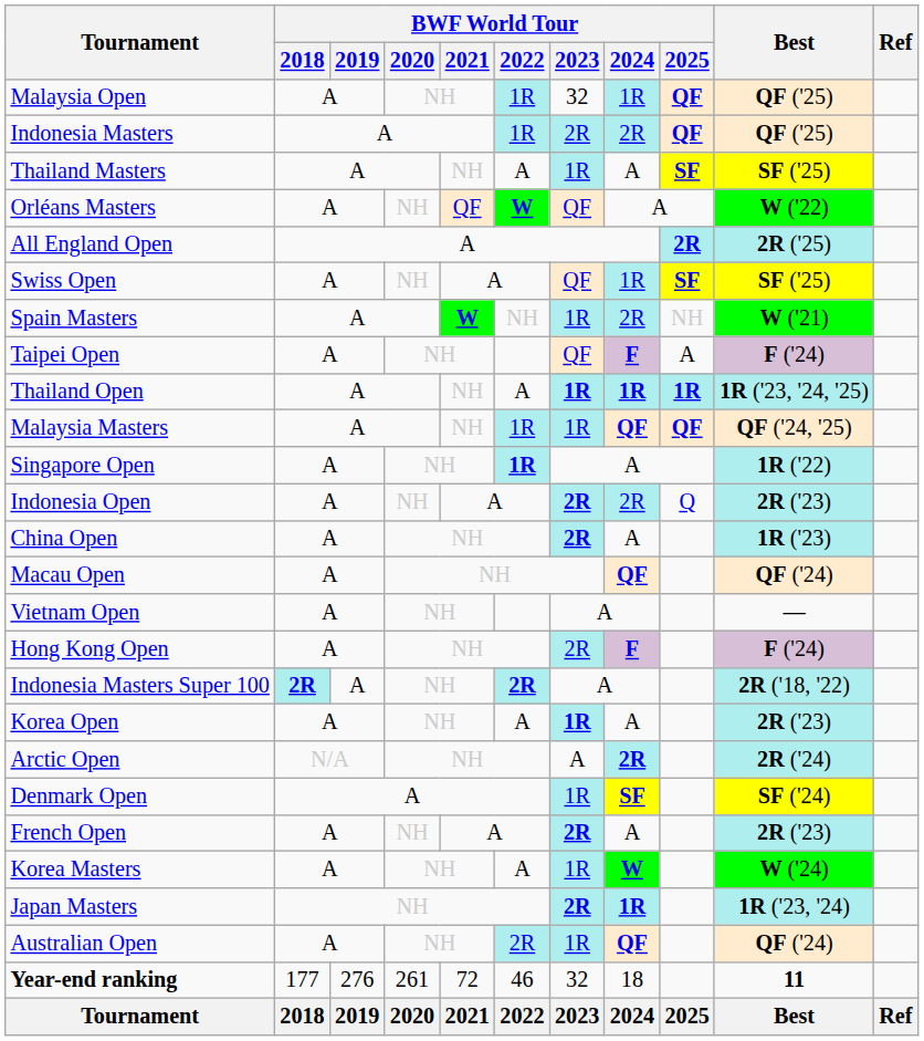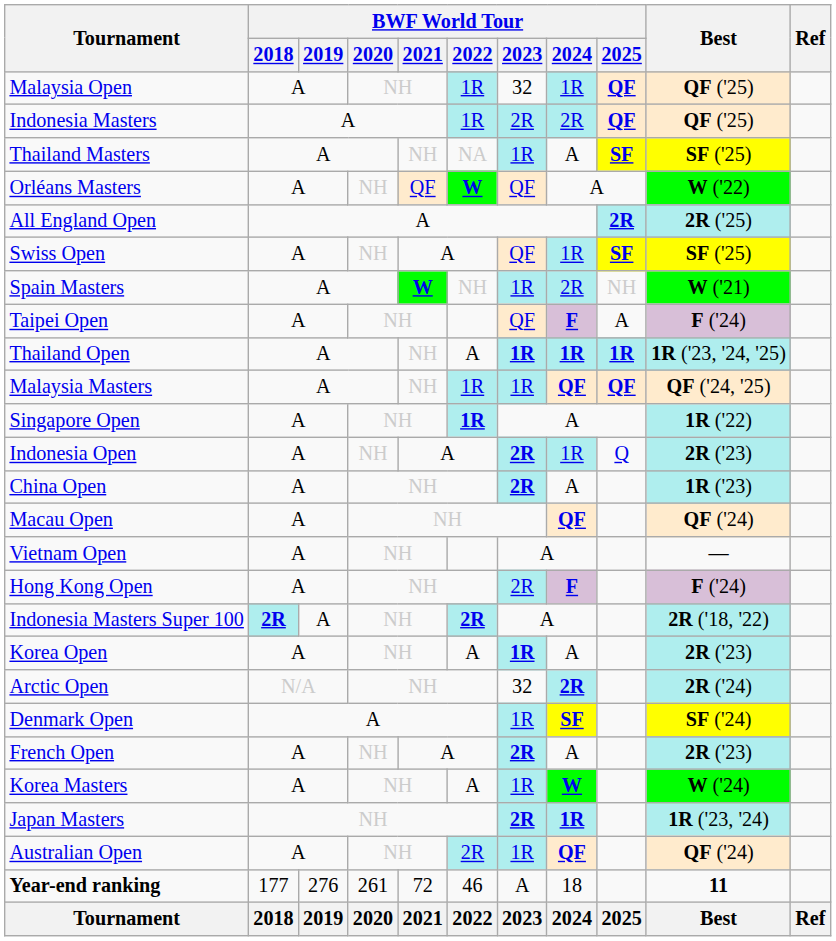 <table class="wikitable" style="font-size: 90%; text-align:center">
 <tr>
 <th rowspan="2">Tournament</th>
 <th colspan="8"><a href='#'>BWF World Tour</a></th>
 <th rowspan="2">Best</th>
 <th rowspan="2">Ref</th>
 </tr>
 <tr>
 <th><a href='#'>2018</a></th>
 <th><a href='#'>2019</a></th>
 <th><a href='#'>2020</a></th>
 <th><a href='#'>2021</a></th>
 <th><a href='#'>2022</a></th>
 <th><a href='#'>2023</a></th>
 <th><a href='#'>2024</a></th>
 <th><a href='#'>2025</a></th>
 </tr>
 <tr>
 <td align=left><a href='#'>Malaysia Open</a></td>
 <td colspan="2">A</td>
 <td colspan="2" style=color:#ccc>NH</td>
 <td bgcolor=AFEEEE><a href='#'>1R</a></td>
 <td 2023;>32</td>
 <td bgcolor=AFEEEE><a href='#'>1R</a></td>
 <td bgcolor=FFEBCD><strong><a href='#'>QF</a></strong></td>
 <td bgcolor=FFEBCD><strong>QF</strong> ('25)</td>
 <td></td>
 </tr>
 <tr>
 <td align=left><a href='#'>Indonesia Masters</a></td>
 <td colspan="4">A</td>
 <td bgcolor=AFEEEE><a href='#'>1R</a></td>
 <td bgcolor=AFEEEE><a href='#'>2R</a></td>
 <td bgcolor=AFEEEE><a href='#'>2R</a></td>
 <td bgcolor=FFEBCD><strong><a href='#'>QF</a></strong></td>
 <td bgcolor=FFEBCD><strong>QF</strong> ('25)</td>
 <td></td>
 </tr>
 <tr>
 <td align=left><a href='#'>Thailand Masters</a></td>
 <td colspan="3">A</td>
 <td 2021; style=color:#ccc>NH</td>
-<td>A</td>
+<td 2022; style=color:#ccc>NA</td>
 <td bgcolor=AFEEEE><a href='#'>1R</a></td>
 <td>A</td>
 <td bgcolor=FFFF00><strong><a href='#'>SF</a></strong></td>
 <td bgcolor=FFFF00><strong>SF</strong> ('25)</td>
 <td></td>
 </tr>
 <tr>
 <td align=left><a href='#'>Orléans Masters</a></td>
 <td colspan="2">A</td>
 <td style=color:#ccc>NH</td>
 <td bgcolor=FFEBCD><a href='#'>QF</a></td>
 <td bgcolor=00FF00><strong><a href='#'>W</a></strong></td>
 <td bgcolor=FFEBCD><a href='#'>QF</a></td>
 <td colspan="2">A</td>
 <td bgcolor=00FF00><strong>W</strong> ('22)</td>
 <td></td>
 </tr>
 <tr>
 <td align=left><a href='#'>All England Open</a></td>
 <td colspan="7">A</td>
 <td bgcolor=AFEEEE><strong><a href='#'>2R</a></strong></td>
 <td bgcolor=AFEEEE><strong>2R</strong> ('25)</td>
 <td></td>
 </tr>
 <tr>
 <td align=left><a href='#'>Swiss Open</a></td>
 <td colspan="2">A</td>
 <td style=color:#ccc>NH</td>
 <td colspan="2">A</td>
 <td bgcolor=FFEBCD><a href='#'>QF</a></td>
 <td bgcolor=AFEEEE><a href='#'>1R</a></td>
 <td bgcolor=FFFF00><strong><a href='#'>SF</a></strong></td>
 <td bgcolor=FFFF00><strong>SF</strong> ('25)</td>
 <td></td>
 </tr>
 <tr>
 <td align=left><a href='#'>Spain Masters</a></td>
 <td colspan="3">A</td>
 <td bgcolor=00FF00><strong><a href='#'>W</a></strong></td>
 <td 2022; style=color:#ccc>NH</td>
 <td bgcolor=AFEEEE><a href='#'>1R</a></td>
 <td bgcolor=AFEEEE><a href='#'>2R</a></td>
 <td 2025; style=color:#ccc>NH</td>
 <td bgcolor=00FF00><strong>W</strong> ('21)</td>
 <td></td>
 </tr>
 <tr>
 <td align=left><a href='#'>Taipei Open</a></td>
 <td colspan="2">A</td>
 <td colspan="2" style=color:#ccc>NH</td>
 <td><a href='#'></a></td>
 <td bgcolor=FFEBCD><a href='#'>QF</a></td>
 <td bgcolor=D8BFD8><strong><a href='#'>F</a></strong></td>
 <td>A</td>
 <td bgcolor=D8BFD8><strong>F</strong> ('24)</td>
 <td></td>
 </tr>
 <tr>
 <td align=left><a href='#'>Thailand Open</a></td>
 <td colspan="3">A</td>
 <td style=color:#ccc>NH</td>
 <td>A</td>
 <td bgcolor=AFEEEE><strong><a href='#'>1R</a></strong></td>
 <td bgcolor=AFEEEE><strong><a href='#'>1R</a></strong></td>
 <td bgcolor=AFEEEE><strong><a href='#'>1R</a></strong></td>
 <td bgcolor=AFEEEE><strong>1R</strong> ('23, '24, '25)</td>
 <td></td>
 </tr>
 <tr>
 <td align=left><a href='#'>Malaysia Masters</a></td>
 <td colspan="3">A</td>
 <td style=color:#ccc>NH</td>
 <td bgcolor=AFEEEE><a href='#'>1R</a></td>
 <td bgcolor=AFEEEE><a href='#'>1R</a></td>
 <td bgcolor=FFEBCD><strong><a href='#'>QF</a></strong></td>
 <td bgcolor=FFEBCD><strong><a href='#'>QF</a></strong></td>
 <td bgcolor=FFEBCD><strong>QF</strong> ('24, '25)</td>
 <td></td>
 </tr>
 <tr>
 <td align=left><a href='#'>Singapore Open</a></td>
 <td colspan="2">A</td>
 <td colspan="2" style=color:#ccc>NH</td>
 <td bgcolor=AFEEEE><strong><a href='#'>1R</a></strong></td>
 <td colspan="3">A</td>
 <td bgcolor=AFEEEE><strong>1R</strong> ('22)</td>
 <td></td>
 </tr>
 <tr>
 <td align=left><a href='#'>Indonesia Open</a></td>
 <td colspan="2">A</td>
 <td style=color:#ccc>NH</td>
 <td colspan="2">A</td>
 <td bgcolor=AFEEEE><strong><a href='#'>2R</a></strong></td>
-<td bgcolor=AFEEEE><a href='#'>2R</a></td>
+<td bgcolor=AFEEEE><a href='#'>1R</a></td>
 <td><a href='#'>Q</a></td>
 <td bgcolor=AFEEEE><strong>2R</strong> ('23)</td>
 <td></td>
 </tr>
 <tr>
 <td align=left><a href='#'>China Open</a></td>
 <td colspan="2">A</td>
 <td colspan="3" style=color:#ccc>NH</td>
 <td bgcolor=AFEEEE><strong><a href='#'>2R</a></strong></td>
 <td>A</td>
 <td></td>
 <td bgcolor=AFEEEE><strong>1R</strong> ('23)</td>
 <td></td>
 </tr>
 <tr>
 <td align=left><a href='#'>Macau Open</a></td>
 <td colspan="2">A</td>
 <td colspan="4" style=color:#ccc>NH</td>
 <td bgcolor=FFEBCD><strong><a href='#'>QF</a></strong></td>
 <td></td>
 <td bgcolor=FFEBCD><strong>QF</strong> ('24)</td>
 <td></td>
 </tr>
 <tr>
 <td align=left><a href='#'>Vietnam Open</a></td>
 <td colspan="2">A</td>
 <td colspan="2" style=color:#ccc>NH</td>
 <td><a href='#'></a></td>
 <td colspan="2">A</td>
 <td></td>
 <td>—</td>
 <td></td>
 </tr>
 <tr>
 <td align=left><a href='#'>Hong Kong Open</a></td>
 <td colspan="2">A</td>
 <td colspan="3" style=color:#ccc>NH</td>
 <td bgcolor=AFEEEE><a href='#'>2R</a></td>
 <td bgcolor=D8BFD8><strong><a href='#'>F</a></strong></td>
 <td></td>
 <td bgcolor=D8BFD8><strong>F</strong> ('24)</td>
 <td></td>
 </tr>
 <tr>
 <td align=left><a href='#'>Indonesia Masters Super 100</a></td>
 <td bgcolor=AFEEEE><strong><a href='#'>2R</a></strong></td>
 <td>A</td>
 <td colspan="2" style=color:#ccc>NH</td>
 <td bgcolor=AFEEEE><strong><a href='#'>2R</a></strong></td>
 <td colspan="2">A</td>
 <td></td>
 <td bgcolor=AFEEEE><strong>2R</strong> ('18, '22)</td>
 <td></td>
 </tr>
 <tr>
 <td align=left><a href='#'>Korea Open</a></td>
 <td colspan="2">A</td>
 <td colspan="2" style=color:#ccc>NH</td>
 <td>A</td>
 <td bgcolor=AFEEEE><strong><a href='#'>1R</a></strong></td>
 <td>A</td>
 <td></td>
 <td bgcolor=AFEEEE><strong>2R</strong> ('23)</td>
 <td></td>
 </tr>
 <tr>
 <td align=left><a href='#'>Arctic Open</a></td>
 <td colspan="2" style=color:#ccc>N/A</td>
 <td colspan="3" style=color:#ccc>NH</td>
-<td>A</td>
+<td 2023;>32</td>
 <td bgcolor=AFEEEE><strong><a href='#'>2R</a></strong></td>
 <td></td>
 <td bgcolor=AFEEEE><strong>2R</strong> ('24)</td>
 <td></td>
 </tr>
 <tr>
 <td align=left><a href='#'>Denmark Open</a></td>
 <td colspan="5">A</td>
 <td bgcolor=AFEEEE><a href='#'>1R</a></td>
 <td bgcolor=FFFF00><strong><a href='#'>SF</a></strong></td>
 <td></td>
 <td bgcolor=FFFF00><strong>SF</strong> ('24)</td>
 <td></td>
 </tr>
 <tr>
 <td align=left><a href='#'>French Open</a></td>
 <td colspan="2">A</td>
 <td style=color:#ccc>NH</td>
 <td colspan="2">A</td>
 <td bgcolor=AFEEEE><strong><a href='#'>2R</a></strong></td>
 <td>A</td>
 <td></td>
 <td bgcolor=AFEEEE><strong>2R</strong> ('23)</td>
 <td></td>
 </tr>
 <tr>
 <td align=left><a href='#'>Korea Masters</a></td>
 <td colspan="2">A</td>
 <td colspan="2" style=color:#ccc>NH</td>
 <td>A</td>
 <td bgcolor=AFEEEE><a href='#'>1R</a></td>
 <td bgcolor=00FF00><strong><a href='#'>W</a></strong></td>
 <td></td>
 <td bgcolor=00FF00><strong>W</strong> ('24)</td>
 <td></td>
 </tr>
 <tr>
 <td align=left><a href='#'>Japan Masters</a></td>
 <td colspan="5" style=color:#ccc>NH</td>
 <td bgcolor=AFEEEE><strong><a href='#'>2R</a></strong></td>
 <td bgcolor=AFEEEE><strong><a href='#'>1R</a></strong></td>
 <td></td>
 <td bgcolor=AFEEEE><strong>1R</strong> ('23, '24)</td>
 <td></td>
 </tr>
 <tr>
 <td align=left><a href='#'>Australian Open</a></td>
 <td colspan="2">A</td>
 <td colspan="2" style=color:#ccc>NH</td>
 <td bgcolor=AFEEEE><a href='#'>2R</a></td>
 <td bgcolor=AFEEEE><a href='#'>1R</a></td>
 <td bgcolor=FFEBCD><strong><a href='#'>QF</a></strong></td>
 <td></td>
 <td bgcolor=FFEBCD><strong>QF</strong> ('24)</td>
 <td></td>
 </tr>
 <tr>
 <td align=left><strong>Year-end ranking</strong></td>
 <td 2018;>177</td>
 <td 2019;>276</td>
 <td 2020;>261</td>
 <td 2021;>72</td>
 <td 2022;>46</td>
-<td 2023;>32</td>
+<td>A</td>
 <td 2024;>18</td>
 <td 2025;></td>
 <td Best;><strong>11</strong></td>
 <td></td>
 </tr>
 <tr>
 <th>Tournament</th>
 <th>2018</th>
 <th>2019</th>
 <th>2020</th>
 <th>2021</th>
 <th>2022</th>
 <th>2023</th>
 <th>2024</th>
 <th>2025</th>
 <th>Best</th>
 <th>Ref</th>
 </tr>
 </table>
